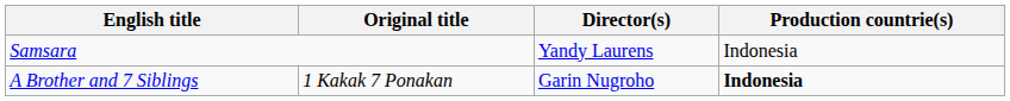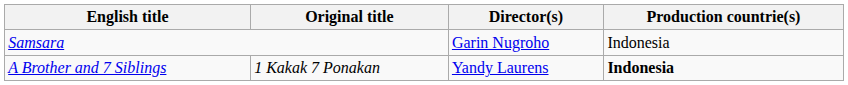 <table class="wikitable" style="width:95%; margin-bottom:2px">
 <tr>
 <th>English title</th>
 <th>Original title</th>
 <th>Director(s)</th>
 <th>Production countrie(s)</th>
 </tr>
 <tr>
 <td colspan="2"><em><a href='#'>Samsara</a></em> </td>
-<td><a href='#'>Yandy Laurens</a></td>
+<td><a href='#'>Garin Nugroho</a></td>
 <td>Indonesia</td>
 </tr>
 <tr>
 <td><em><a href='#'>A Brother and 7 Siblings</a></em> </td>
 <td><em>1 Kakak 7 Ponakan</em></td>
-<td><a href='#'>Garin Nugroho</a></td>
+<td><a href='#'>Yandy Laurens</a></td>
 <td><strong>Indonesia</strong></td>
 </tr>
 </table>
